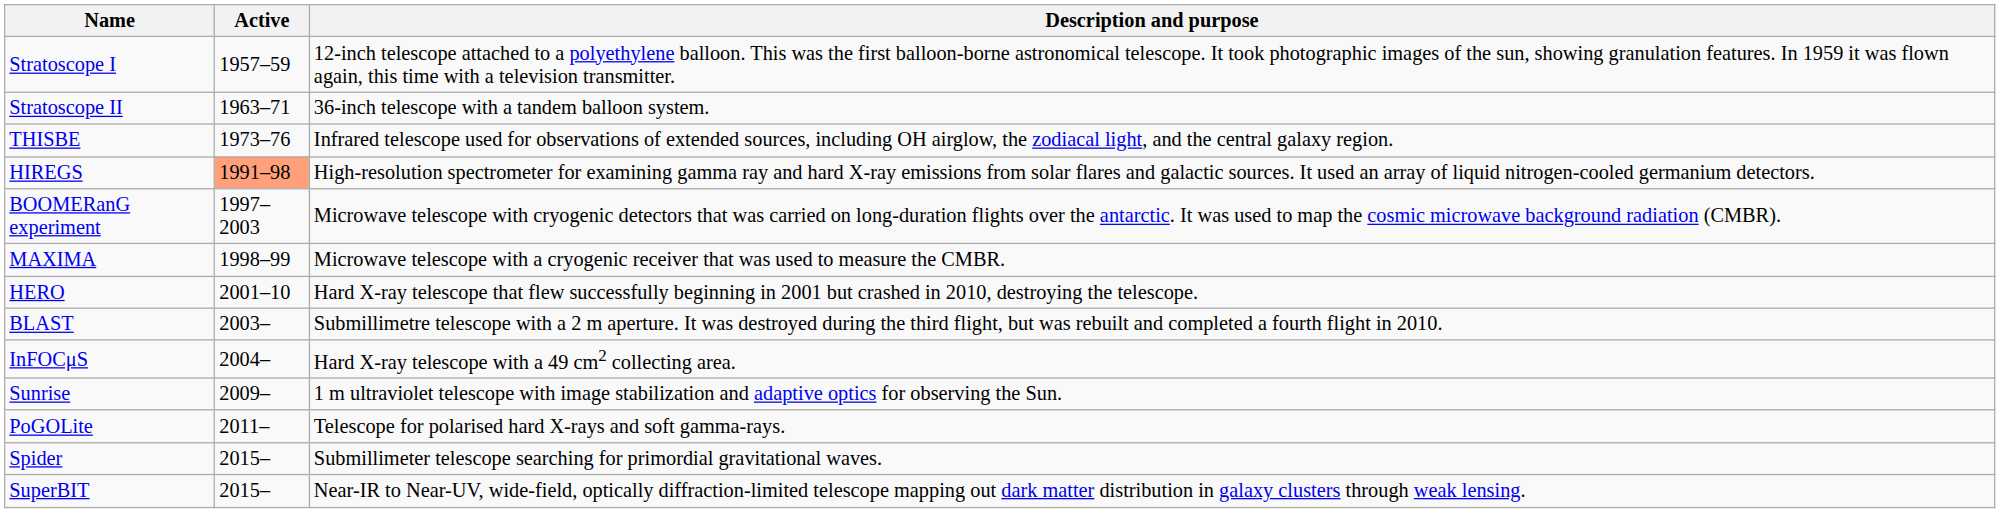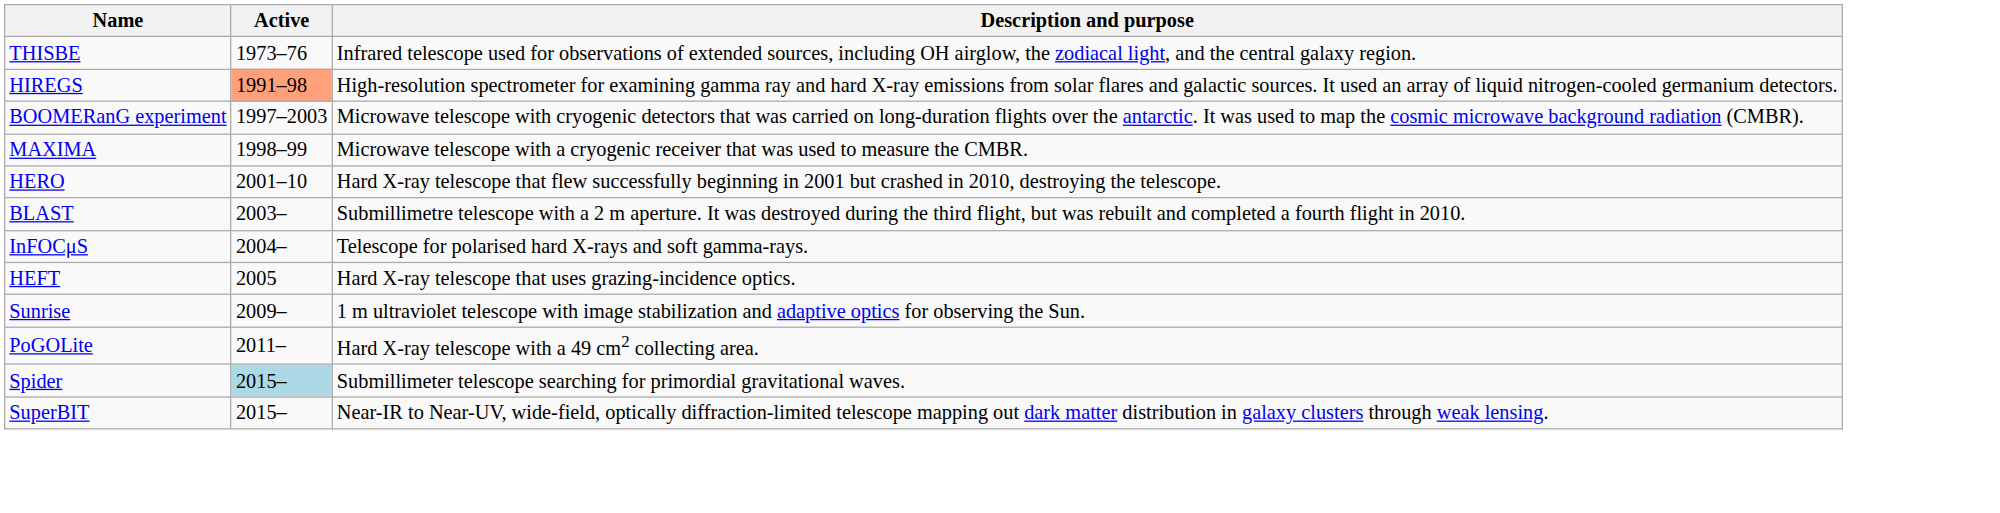 <table class="wikitable">
 <tr>
 <th>Name</th>
 <th>Active</th>
 <th>Description and purpose</th>
-</tr>
-<tr>
-<td><a href='#'>Stratoscope I</a></td>
-<td>1957–59</td>
-<td>12-inch telescope attached to a <a href='#'>polyethylene</a> balloon. This was the first balloon-borne astronomical telescope. It took photographic images of the sun, showing granulation features. In 1959 it was flown again, this time with a television transmitter.</td>
-</tr>
-<tr>
-<td><a href='#'>Stratoscope II</a></td>
-<td>1963–71</td>
-<td>36-inch telescope with a tandem balloon system.</td>
 </tr>
 <tr>
 <td><a href='#'>THISBE</a></td>
 <td>1973–76</td>
 <td>Infrared telescope used for observations of extended sources, including OH airglow, the <a href='#'>zodiacal light</a>, and the central galaxy region.</td>
 </tr>
 <tr>
 <td><a href='#'>HIREGS</a></td>
 <td style="background: lightsalmon;">1991–98</td>
 <td>High-resolution spectrometer for examining gamma ray and hard X-ray emissions from solar flares and galactic sources. It used an array of liquid nitrogen-cooled germanium detectors.</td>
 </tr>
 <tr>
 <td><a href='#'>BOOMERanG experiment</a></td>
 <td>1997–2003</td>
 <td>Microwave telescope with cryogenic detectors that was carried on long-duration flights over the <a href='#'>antarctic</a>. It was used to map the <a href='#'>cosmic microwave background radiation</a> (CMBR).</td>
 </tr>
 <tr>
 <td><a href='#'>MAXIMA</a></td>
 <td>1998–99</td>
 <td>Microwave telescope with a cryogenic receiver that was used to measure the CMBR.</td>
 </tr>
 <tr>
 <td><a href='#'>HERO</a></td>
 <td>2001–10</td>
 <td>Hard X-ray telescope that flew successfully beginning in 2001 but crashed in 2010, destroying the telescope.</td>
 </tr>
 <tr>
 <td><a href='#'>BLAST</a></td>
 <td>2003–</td>
 <td>Submillimetre telescope with a 2 m aperture. It was destroyed during the third flight, but was rebuilt and completed a fourth flight in 2010.</td>
 </tr>
 <tr>
 <td><a href='#'>InFOCμS</a></td>
 <td>2004–</td>
-<td>Hard X-ray telescope with a 49 cm<sup>2</sup> collecting area.</td>
+<td>Telescope for polarised hard X-rays and soft gamma-rays.</td>
+</tr>
+<tr>
+<td><a href='#'>HEFT</a></td>
+<td>2005</td>
+<td>Hard X-ray telescope that uses grazing-incidence optics.</td>
 </tr>
 <tr>
 <td><a href='#'>Sunrise</a></td>
 <td>2009–</td>
 <td>1 m ultraviolet telescope with image stabilization and <a href='#'>adaptive optics</a> for observing the Sun.</td>
 </tr>
 <tr>
 <td><a href='#'>PoGOLite</a></td>
 <td>2011–</td>
-<td>Telescope for polarised hard X-rays and soft gamma-rays.</td>
+<td>Hard X-ray telescope with a 49 cm<sup>2</sup> collecting area.</td>
 </tr>
 <tr>
 <td><a href='#'>Spider</a></td>
-<td>2015–</td>
+<td style="background: lightblue;">2015–</td>
 <td>Submillimeter telescope searching for primordial gravitational waves.</td>
 </tr>
 <tr>
 <td><a href='#'>SuperBIT</a></td>
 <td>2015–</td>
 <td>Near-IR to Near-UV, wide-field, optically diffraction-limited telescope mapping out <a href='#'>dark matter</a> distribution in <a href='#'>galaxy clusters</a> through <a href='#'>weak lensing</a>.</td>
 </tr>
 </table>
